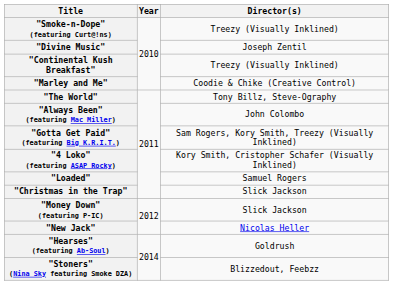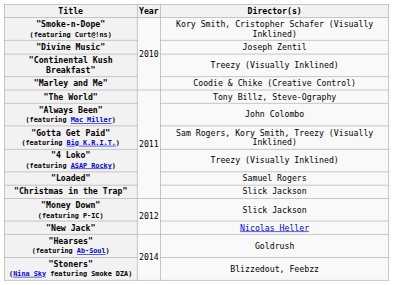 <table class="wikitable plainrowheaders" style="text-align:center;">
 <tr>
 <th style="text-align: center;">Title</th>
 <th style="text-align: center;">Year</th>
 <th style="text-align: center;">Director(s)</th>
 </tr>
 <tr>
 <th scope="row">"Smoke-n-Dope"<br><small>(featuring Curt@!ns)</small></th>
 <td rowspan="4">2010</td>
-<td>Treezy (Visually Inklined)</td>
+<td>Kory Smith, Cristopher Schafer (Visually Inklined)</td>
 </tr>
 <tr>
 <th scope="row">"Divine Music"</th>
 <td>Joseph Zentil</td>
 </tr>
 <tr>
 <th scope="row">"Continental Kush Breakfast"</th>
 <td>Treezy (Visually Inklined)</td>
 </tr>
 <tr>
 <th scope="row">"Marley and Me"</th>
 <td>Coodie & Chike (Creative Control)</td>
 </tr>
 <tr>
 <th scope="row">"The World"</th>
 <td rowspan="6">2011</td>
 <td>Tony Billz, Steve-Ography</td>
 </tr>
 <tr>
 <th scope="row">"Always Been"<br><small>(featuring <a href='#'>Mac Miller</a>)</small></th>
 <td>John Colombo</td>
 </tr>
 <tr>
 <th scope="row">"Gotta Get Paid"<br><small>(featuring <a href='#'>Big K.R.I.T.</a>)</small></th>
 <td>Sam Rogers, Kory Smith, Treezy (Visually Inklined)</td>
 </tr>
 <tr>
 <th scope="row">"4 Loko"<br><small>(featuring <a href='#'>ASAP Rocky</a>)</small></th>
-<td>Kory Smith, Cristopher Schafer (Visually Inklined)</td>
+<td>Treezy (Visually Inklined)</td>
 </tr>
 <tr>
 <th scope="row">"Loaded"</th>
 <td>Samuel Rogers</td>
 </tr>
 <tr>
 <th scope="row">"Christmas in the Trap"</th>
 <td>Slick Jackson</td>
 </tr>
 <tr>
 <th scope="row">"Money Down"<br><small>(featuring P-IC)</small></th>
 <td rowspan="2">2012</td>
 <td>Slick Jackson</td>
 </tr>
 <tr>
 <th scope="row">"New Jack"</th>
 <td><a href='#'>Nicolas Heller</a></td>
 </tr>
 <tr>
 <th scope="row">"Hearses"<br><small>(featuring <a href='#'>Ab-Soul</a>)</small></th>
 <td rowspan="2">2014</td>
 <td>Goldrush</td>
 </tr>
 <tr>
 <th scope="row">"Stoners"<br><small>(<a href='#'>Nina Sky</a> featuring Smoke DZA)</small></th>
 <td>Blizzedout, Feebzz</td>
 </tr>
 </table>
